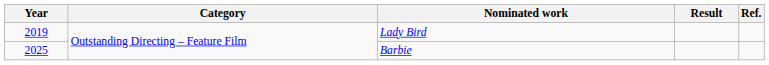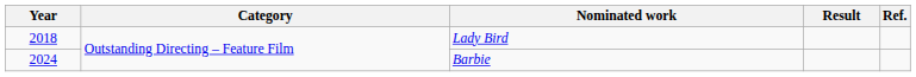 <table class=wikitable>
 <tr>
 <th scope="col" style="width:5em;">Year</th>
 <th scope="col" style="width:26em;">Category</th>
 <th scope="col" style="width:25em;">Nominated work</th>
 <th scope="col" style="width:5em;">Result</th>
 <th>Ref.</th>
 </tr>
 <tr>
-<td style="text-align:center;"><a href='#'>2019</a></td>
+<td style="text-align:center;"><a href='#'>2018</a></td>
 <td rowspan="2"><a href='#'>Outstanding Directing – Feature Film</a></td>
 <td><em><a href='#'>Lady Bird</a></em></td>
 <td></td>
 <td style="text-align:center;"></td>
 </tr>
 <tr>
-<td style="text-align:center;"><a href='#'>2025</a></td>
+<td style="text-align:center;"><a href='#'>2024</a></td>
 <td><em><a href='#'>Barbie</a></em></td>
 <td></td>
 <td style="text-align:center;"></td>
 </tr>
 </table>
